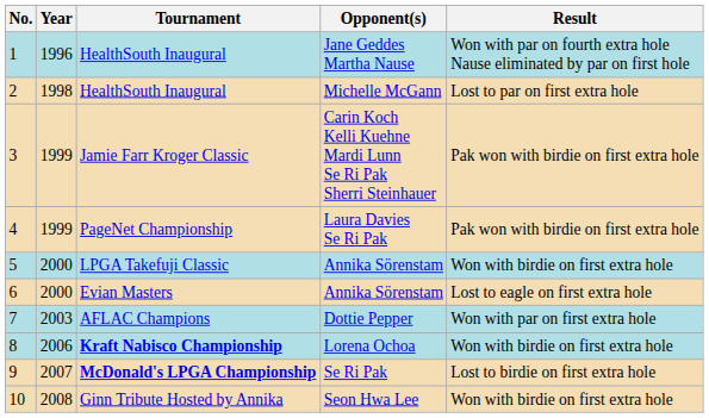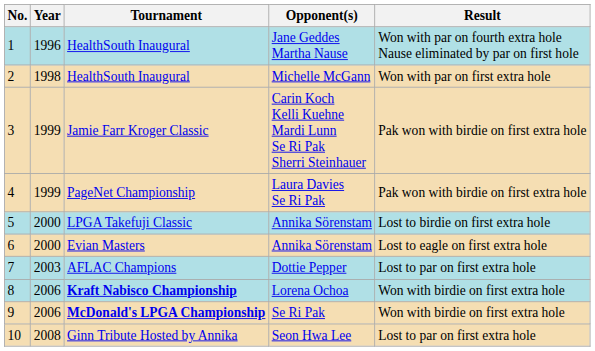 <table class="wikitable" style="font-size:95%;">
 <tr>
 <th>No.</th>
 <th>Year</th>
 <th>Tournament</th>
 <th>Opponent(s)</th>
 <th>Result</th>
 </tr>
 <tr style="background:#B0E0E6;">
 <td>1</td>
 <td>1996</td>
 <td><a href='#'>HealthSouth Inaugural</a></td>
 <td> <a href='#'>Jane Geddes</a><br> <a href='#'>Martha Nause</a></td>
 <td>Won with par on fourth extra hole<br>Nause eliminated by par on first hole</td>
 </tr>
 <tr style="background:#F5DEB3;">
 <td>2</td>
 <td>1998</td>
 <td><a href='#'>HealthSouth Inaugural</a></td>
 <td> <a href='#'>Michelle McGann</a></td>
-<td>Lost to par on first extra hole</td>
+<td>Won with par on first extra hole</td>
 </tr>
 <tr style="background:#F5DEB3;">
 <td>3</td>
 <td>1999</td>
 <td><a href='#'>Jamie Farr Kroger Classic</a></td>
 <td> <a href='#'>Carin Koch</a><br> <a href='#'>Kelli Kuehne</a><br> <a href='#'>Mardi Lunn</a><br> <a href='#'>Se Ri Pak</a><br> <a href='#'>Sherri Steinhauer</a></td>
 <td>Pak won with birdie on first extra hole</td>
 </tr>
 <tr style="background:#F5DEB3;">
 <td>4</td>
 <td>1999</td>
 <td><a href='#'>PageNet Championship</a></td>
 <td> <a href='#'>Laura Davies</a><br> <a href='#'>Se Ri Pak</a></td>
 <td>Pak won with birdie on first extra hole</td>
 </tr>
 <tr style="background:#B0E0E6;">
 <td>5</td>
 <td>2000</td>
 <td><a href='#'>LPGA Takefuji Classic</a></td>
 <td> <a href='#'>Annika Sörenstam</a></td>
-<td>Won with birdie on first extra hole</td>
+<td>Lost to birdie on first extra hole</td>
 </tr>
 <tr style="background:#F5DEB3;">
 <td>6</td>
 <td>2000</td>
 <td><a href='#'>Evian Masters</a></td>
 <td> <a href='#'>Annika Sörenstam</a></td>
 <td>Lost to eagle on first extra hole</td>
 </tr>
 <tr style="background:#B0E0E6;">
 <td>7</td>
 <td>2003</td>
 <td><a href='#'>AFLAC Champions</a></td>
 <td> <a href='#'>Dottie Pepper</a></td>
-<td>Won with par on first extra hole</td>
+<td>Lost to par on first extra hole</td>
 </tr>
 <tr style="background:#B0E0E6;">
 <td>8</td>
 <td>2006</td>
 <td><strong><a href='#'>Kraft Nabisco Championship</a></strong></td>
 <td> <a href='#'>Lorena Ochoa</a></td>
 <td>Won with birdie on first extra hole</td>
 </tr>
 <tr style="background:#F5DEB3;">
 <td>9</td>
-<td>2007</td>
+<td>2006</td>
 <td><strong><a href='#'>McDonald's LPGA Championship</a></strong></td>
 <td> <a href='#'>Se Ri Pak</a></td>
-<td>Lost to birdie on first extra hole</td>
+<td>Won with birdie on first extra hole</td>
 </tr>
 <tr style="background:#F5DEB3;">
 <td>10</td>
 <td>2008</td>
 <td><a href='#'>Ginn Tribute Hosted by Annika</a></td>
 <td> <a href='#'>Seon Hwa Lee</a></td>
-<td>Won with birdie on first extra hole</td>
+<td>Lost to par on first extra hole</td>
 </tr>
 </table>
